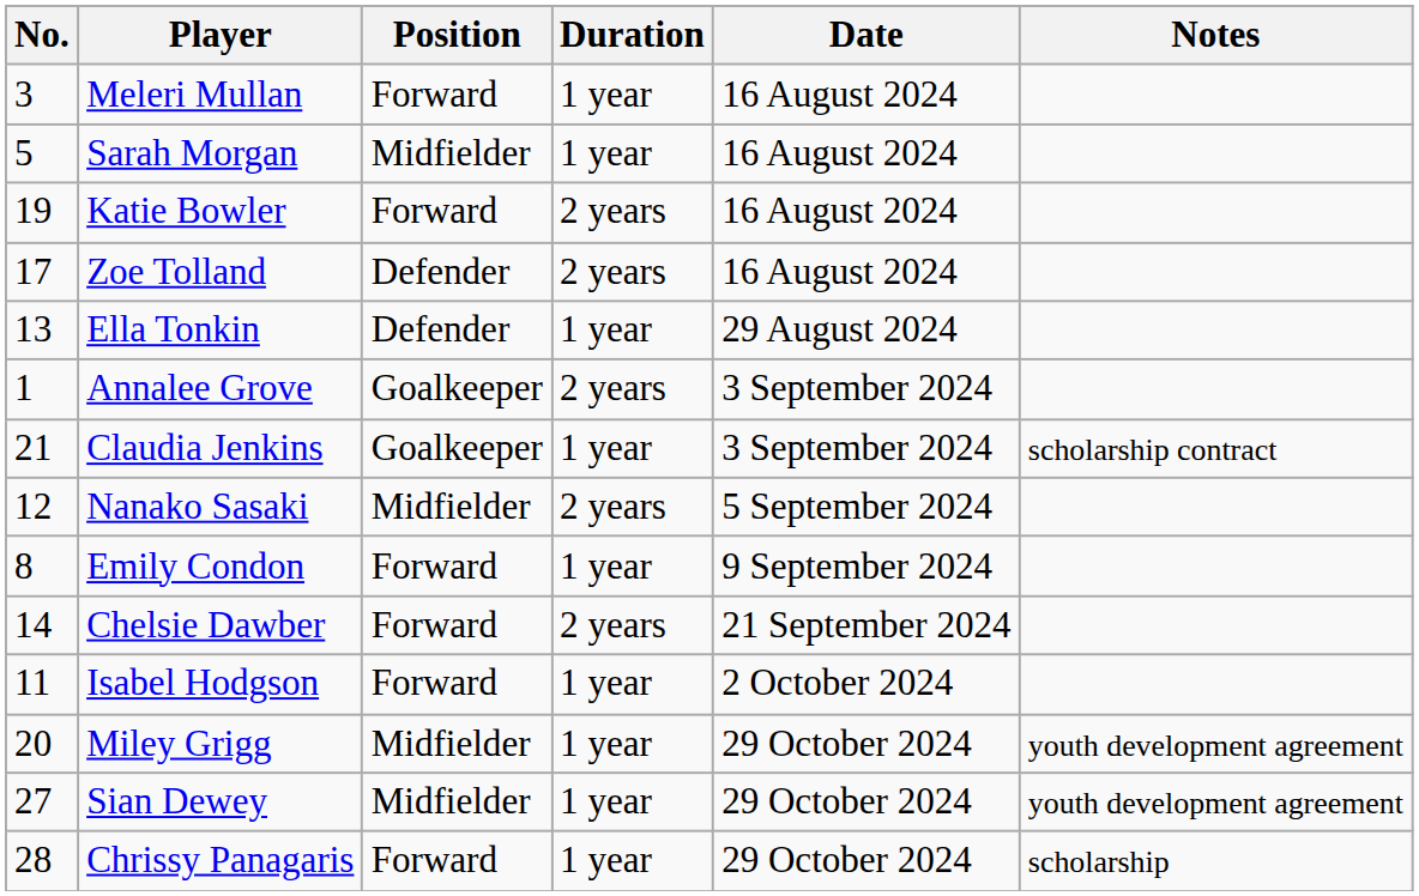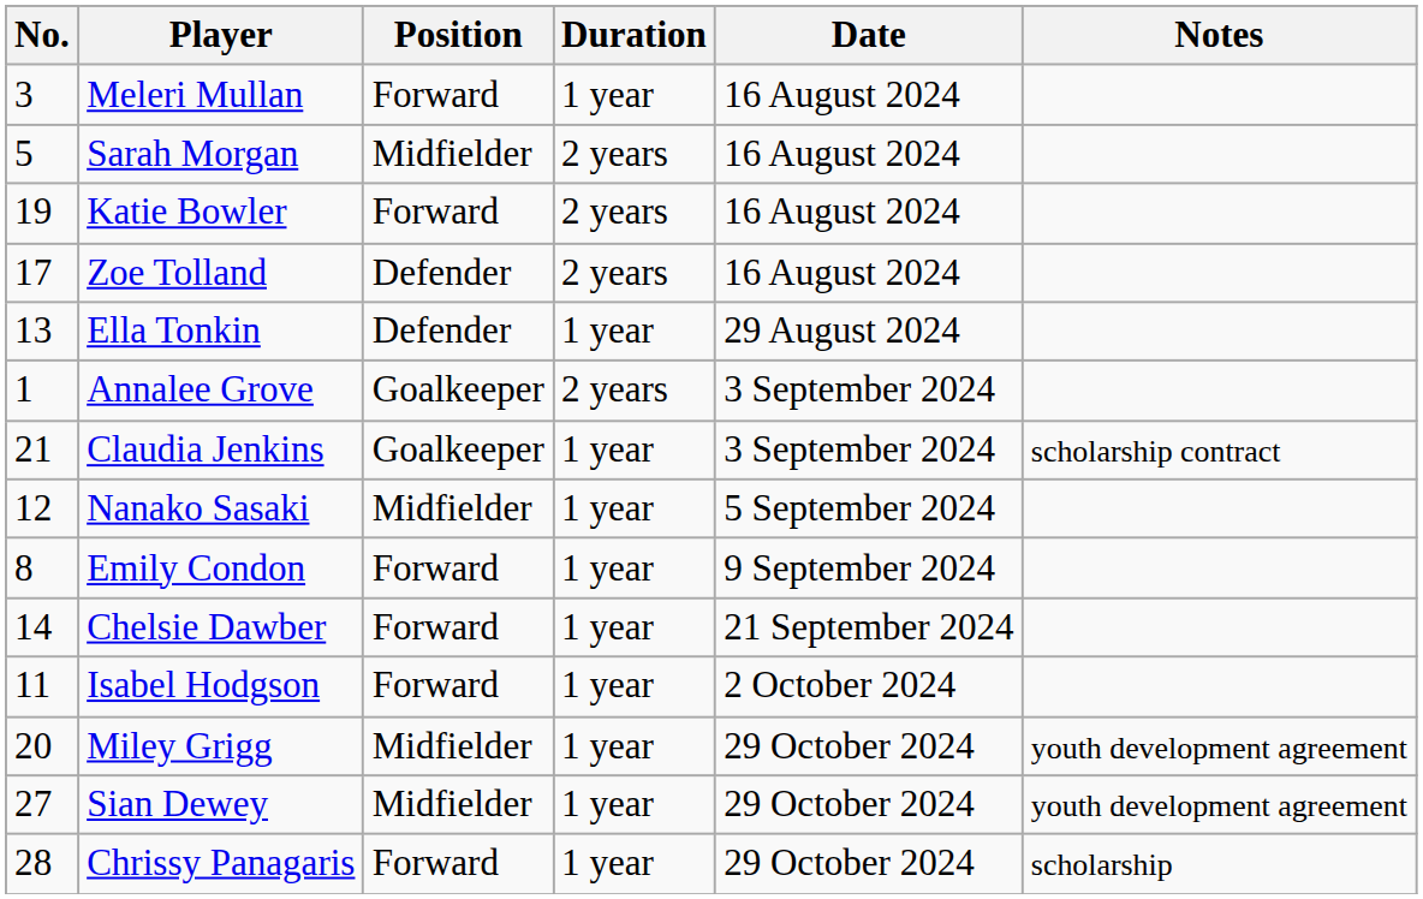 <table class="wikitable">
 <tr>
 <th>No.</th>
 <th>Player</th>
 <th>Position</th>
 <th>Duration</th>
 <th>Date</th>
 <th>Notes</th>
 </tr>
 <tr>
 <td>3</td>
 <td><a href='#'>Meleri Mullan</a></td>
 <td>Forward</td>
 <td>1 year</td>
 <td>16 August 2024</td>
 <td></td>
 </tr>
 <tr>
 <td>5</td>
 <td><a href='#'>Sarah Morgan</a></td>
 <td>Midfielder</td>
-<td>1 year</td>
+<td>2 years</td>
 <td>16 August 2024</td>
 <td></td>
 </tr>
 <tr>
 <td>19</td>
 <td><a href='#'>Katie Bowler</a></td>
 <td>Forward</td>
 <td>2 years</td>
 <td>16 August 2024</td>
 <td></td>
 </tr>
 <tr>
 <td>17</td>
 <td><a href='#'>Zoe Tolland</a></td>
 <td>Defender</td>
 <td>2 years</td>
 <td>16 August 2024</td>
 <td></td>
 </tr>
 <tr>
 <td>13</td>
 <td><a href='#'>Ella Tonkin</a></td>
 <td>Defender</td>
 <td>1 year</td>
 <td>29 August 2024</td>
 <td></td>
 </tr>
 <tr>
 <td>1</td>
 <td><a href='#'>Annalee Grove</a></td>
 <td>Goalkeeper</td>
 <td>2 years</td>
 <td>3 September 2024</td>
 <td></td>
 </tr>
 <tr>
 <td>21</td>
 <td><a href='#'>Claudia Jenkins</a></td>
 <td>Goalkeeper</td>
 <td>1 year</td>
 <td>3 September 2024</td>
 <td><small>scholarship contract</small></td>
 </tr>
 <tr>
 <td>12</td>
 <td> <a href='#'>Nanako Sasaki</a></td>
 <td>Midfielder</td>
-<td>2 years</td>
+<td>1 year</td>
 <td>5 September 2024</td>
 <td></td>
 </tr>
 <tr>
 <td>8</td>
 <td><a href='#'>Emily Condon</a></td>
 <td>Forward</td>
 <td>1 year</td>
 <td>9 September 2024</td>
 <td></td>
 </tr>
 <tr>
 <td>14</td>
 <td><a href='#'>Chelsie Dawber</a></td>
 <td>Forward</td>
-<td>2 years</td>
+<td>1 year</td>
 <td>21 September 2024</td>
 <td></td>
 </tr>
 <tr>
 <td>11</td>
 <td><a href='#'>Isabel Hodgson</a></td>
 <td>Forward</td>
 <td>1 year</td>
 <td>2 October 2024</td>
 <td></td>
 </tr>
 <tr>
 <td>20</td>
 <td><a href='#'>Miley Grigg</a></td>
 <td>Midfielder</td>
 <td>1 year</td>
 <td>29 October 2024</td>
 <td><small>youth development agreement</small></td>
 </tr>
 <tr>
 <td>27</td>
 <td><a href='#'>Sian Dewey</a></td>
 <td>Midfielder</td>
 <td>1 year</td>
 <td>29 October 2024</td>
 <td><small>youth development agreement</small></td>
 </tr>
 <tr>
 <td>28</td>
 <td><a href='#'>Chrissy Panagaris</a></td>
 <td>Forward</td>
 <td>1 year</td>
 <td>29 October 2024</td>
 <td><small>scholarship</small></td>
 </tr>
 </table>
